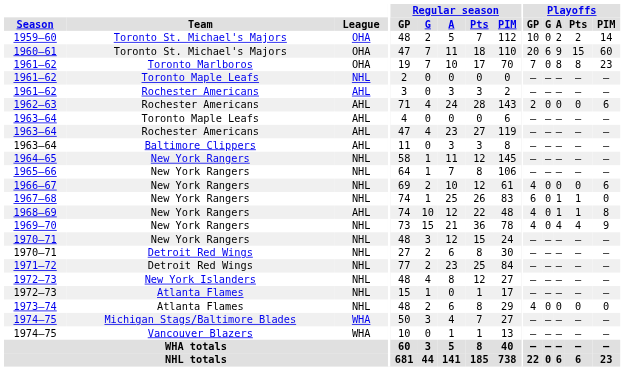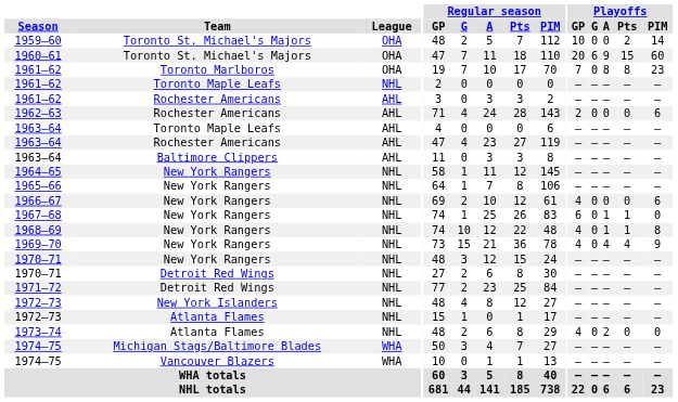 <table border="0" cellpadding="1" cellspacing="0" style="text-align:center; width:60em">
 <tr bgcolor="#e0e0e0">
 <th colspan="3" bgcolor="#ffffff"></th>
 <th rowspan="100" bgcolor="#ffffff"></th>
 <th colspan="5"><a href='#'>Regular season</a></th>
 <th rowspan="100" bgcolor="#ffffff"></th>
 <th colspan="5"><a href='#'>Playoffs</a></th>
 </tr>
 <tr bgcolor="#e0e0e0">
 <th><a href='#'>Season</a></th>
 <th>Team</th>
 <th>League</th>
 <th>GP</th>
 <th><a href='#'>G</a></th>
 <th><a href='#'>A</a></th>
 <th><a href='#'>Pts</a></th>
 <th><a href='#'>PIM</a></th>
 <th>GP</th>
 <th>G</th>
 <th>A</th>
 <th>Pts</th>
 <th>PIM</th>
 </tr>
 <tr>
 <td><a href='#'>1959–60</a></td>
 <td><a href='#'>Toronto St. Michael's Majors</a></td>
 <td><a href='#'>OHA</a></td>
 <td>48</td>
 <td>2</td>
 <td>5</td>
 <td>7</td>
 <td>112</td>
 <td>10</td>
 <td>0</td>
-<td>2</td>
+<td>0</td>
 <td>2</td>
 <td>14</td>
 </tr>
 <tr bgcolor="#f0f0f0">
 <td><a href='#'>1960–61</a></td>
 <td>Toronto St. Michael's Majors</td>
 <td>OHA</td>
 <td>47</td>
 <td>7</td>
 <td>11</td>
 <td>18</td>
 <td>110</td>
 <td>20</td>
 <td>6</td>
 <td>9</td>
 <td>15</td>
 <td>60</td>
 </tr>
 <tr>
 <td><a href='#'>1961–62</a></td>
 <td><a href='#'>Toronto Marlboros</a></td>
 <td>OHA</td>
 <td>19</td>
 <td>7</td>
 <td>10</td>
 <td>17</td>
 <td>70</td>
 <td>7</td>
 <td>0</td>
 <td>8</td>
 <td>8</td>
 <td>23</td>
 </tr>
 <tr bgcolor="#f0f0f0">
 <td><a href='#'>1961–62</a></td>
 <td><a href='#'>Toronto Maple Leafs</a></td>
 <td><a href='#'>NHL</a></td>
 <td>2</td>
 <td>0</td>
 <td>0</td>
 <td>0</td>
 <td>0</td>
 <td>—</td>
 <td>—</td>
 <td>—</td>
 <td>—</td>
 <td>—</td>
 </tr>
 <tr>
 <td><a href='#'>1961–62</a></td>
 <td><a href='#'>Rochester Americans</a></td>
 <td><a href='#'>AHL</a></td>
 <td>3</td>
 <td>0</td>
 <td>3</td>
 <td>3</td>
 <td>2</td>
 <td>—</td>
 <td>—</td>
 <td>—</td>
 <td>—</td>
 <td>—</td>
 </tr>
 <tr bgcolor="#f0f0f0">
 <td><a href='#'>1962–63</a></td>
 <td>Rochester Americans</td>
 <td>AHL</td>
 <td>71</td>
 <td>4</td>
 <td>24</td>
 <td>28</td>
 <td>143</td>
 <td>2</td>
 <td>0</td>
 <td>0</td>
 <td>0</td>
 <td>6</td>
 </tr>
 <tr>
 <td><a href='#'>1963–64</a></td>
 <td>Toronto Maple Leafs</td>
 <td>AHL</td>
 <td>4</td>
 <td>0</td>
 <td>0</td>
 <td>0</td>
 <td>6</td>
 <td>—</td>
 <td>—</td>
 <td>—</td>
 <td>—</td>
 <td>—</td>
 </tr>
 <tr bgcolor="#f0f0f0">
 <td><a href='#'>1963–64</a></td>
 <td>Rochester Americans</td>
 <td>AHL</td>
 <td>47</td>
 <td>4</td>
 <td>23</td>
 <td>27</td>
 <td>119</td>
 <td>—</td>
 <td>—</td>
 <td>—</td>
 <td>—</td>
 <td>—</td>
 </tr>
 <tr>
 <td>1963–64</td>
 <td><a href='#'>Baltimore Clippers</a></td>
 <td>AHL</td>
 <td>11</td>
 <td>0</td>
 <td>3</td>
 <td>3</td>
 <td>8</td>
 <td>—</td>
 <td>—</td>
 <td>—</td>
 <td>—</td>
 <td>—</td>
 </tr>
 <tr bgcolor="#f0f0f0">
 <td><a href='#'>1964–65</a></td>
 <td><a href='#'>New York Rangers</a></td>
 <td>NHL</td>
 <td>58</td>
 <td>1</td>
 <td>11</td>
 <td>12</td>
 <td>145</td>
 <td>—</td>
 <td>—</td>
 <td>—</td>
 <td>—</td>
 <td>—</td>
 </tr>
 <tr>
 <td><a href='#'>1965–66</a></td>
 <td>New York Rangers</td>
 <td>NHL</td>
 <td>64</td>
 <td>1</td>
 <td>7</td>
 <td>8</td>
 <td>106</td>
 <td>—</td>
 <td>—</td>
 <td>—</td>
 <td>—</td>
 <td>—</td>
 </tr>
 <tr bgcolor="#f0f0f0">
 <td><a href='#'>1966–67</a></td>
 <td>New York Rangers</td>
 <td>NHL</td>
 <td>69</td>
 <td>2</td>
 <td>10</td>
 <td>12</td>
 <td>61</td>
 <td>4</td>
 <td>0</td>
 <td>0</td>
 <td>0</td>
 <td>6</td>
 </tr>
 <tr>
 <td><a href='#'>1967–68</a></td>
 <td>New York Rangers</td>
 <td>NHL</td>
 <td>74</td>
 <td>1</td>
 <td>25</td>
 <td>26</td>
 <td>83</td>
 <td>6</td>
 <td>0</td>
 <td>1</td>
 <td>1</td>
 <td>0</td>
 </tr>
 <tr bgcolor="#f0f0f0">
 <td><a href='#'>1968–69</a></td>
 <td>New York Rangers</td>
-<td>AHL</td>
+<td>NHL</td>
 <td>74</td>
 <td>10</td>
 <td>12</td>
 <td>22</td>
 <td>48</td>
 <td>4</td>
 <td>0</td>
 <td>1</td>
 <td>1</td>
 <td>8</td>
 </tr>
 <tr>
 <td><a href='#'>1969–70</a></td>
 <td>New York Rangers</td>
 <td>NHL</td>
 <td>73</td>
 <td>15</td>
 <td>21</td>
 <td>36</td>
 <td>78</td>
 <td>4</td>
 <td>0</td>
 <td>4</td>
 <td>4</td>
 <td>9</td>
 </tr>
 <tr bgcolor="#f0f0f0">
 <td><a href='#'>1970–71</a></td>
 <td>New York Rangers</td>
 <td>NHL</td>
 <td>48</td>
 <td>3</td>
 <td>12</td>
 <td>15</td>
 <td>24</td>
 <td>—</td>
 <td>—</td>
 <td>—</td>
 <td>—</td>
 <td>—</td>
 </tr>
 <tr>
 <td>1970–71</td>
 <td><a href='#'>Detroit Red Wings</a></td>
 <td>NHL</td>
 <td>27</td>
 <td>2</td>
 <td>6</td>
 <td>8</td>
 <td>30</td>
 <td>—</td>
 <td>—</td>
 <td>—</td>
 <td>—</td>
 <td>—</td>
 </tr>
 <tr bgcolor="#f0f0f0">
 <td><a href='#'>1971–72</a></td>
 <td>Detroit Red Wings</td>
 <td>NHL</td>
 <td>77</td>
 <td>2</td>
 <td>23</td>
 <td>25</td>
 <td>84</td>
 <td>—</td>
 <td>—</td>
 <td>—</td>
 <td>—</td>
 <td>—</td>
 </tr>
 <tr>
 <td><a href='#'>1972–73</a></td>
 <td><a href='#'>New York Islanders</a></td>
 <td>NHL</td>
 <td>48</td>
 <td>4</td>
 <td>8</td>
 <td>12</td>
 <td>27</td>
 <td>—</td>
 <td>—</td>
 <td>—</td>
 <td>—</td>
 <td>—</td>
 </tr>
 <tr bgcolor="#f0f0f0">
 <td>1972–73</td>
 <td><a href='#'>Atlanta Flames</a></td>
 <td>NHL</td>
 <td>15</td>
 <td>1</td>
 <td>0</td>
 <td>1</td>
 <td>17</td>
 <td>—</td>
 <td>—</td>
 <td>—</td>
 <td>—</td>
 <td>—</td>
 </tr>
 <tr>
 <td><a href='#'>1973–74</a></td>
 <td>Atlanta Flames</td>
 <td>NHL</td>
 <td>48</td>
 <td>2</td>
 <td>6</td>
 <td>8</td>
 <td>29</td>
 <td>4</td>
 <td>0</td>
-<td>0</td>
+<td>2</td>
 <td>0</td>
 <td>0</td>
 </tr>
 <tr bgcolor="#f0f0f0">
 <td><a href='#'>1974–75</a></td>
 <td><a href='#'>Michigan Stags/Baltimore Blades</a></td>
 <td><a href='#'>WHA</a></td>
 <td>50</td>
 <td>3</td>
 <td>4</td>
 <td>7</td>
 <td>27</td>
 <td>—</td>
 <td>—</td>
 <td>—</td>
 <td>—</td>
 <td>—</td>
 </tr>
 <tr>
 <td>1974–75</td>
 <td><a href='#'>Vancouver Blazers</a></td>
 <td>WHA</td>
 <td>10</td>
 <td>0</td>
 <td>1</td>
 <td>1</td>
 <td>13</td>
 <td>—</td>
 <td>—</td>
 <td>—</td>
 <td>—</td>
 <td>—</td>
 </tr>
 <tr bgcolor="#e0e0e0">
 <th colspan="3">WHA totals</th>
 <th>60</th>
 <th>3</th>
 <th>5</th>
 <th>8</th>
 <th>40</th>
 <th>—</th>
 <th>—</th>
 <th>—</th>
 <th>—</th>
 <th>—</th>
 </tr>
 <tr bgcolor="#e0e0e0">
 <th colspan="3">NHL totals</th>
 <th>681</th>
 <th>44</th>
 <th>141</th>
 <th>185</th>
 <th>738</th>
 <th>22</th>
 <th>0</th>
 <th>6</th>
 <th>6</th>
 <th>23</th>
 </tr>
 </table>
